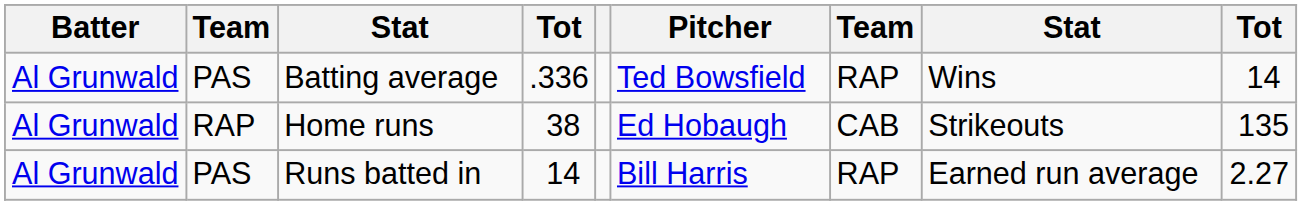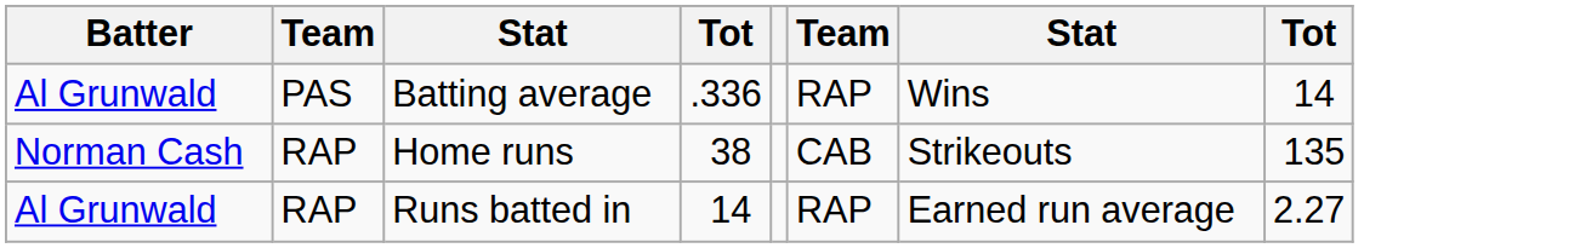 <table class="wikitable">
 <tr>
 <th>Batter</th>
 <th>Team</th>
 <th>Stat</th>
 <th>Tot</th>
 <th></th>
-<th>Pitcher</th>
 <th>Team</th>
 <th>Stat</th>
 <th>Tot</th>
 </tr>
 <tr>
 <td><a href='#'>Al Grunwald</a></td>
 <td>PAS</td>
 <td>Batting average  </td>
 <td>.336</td>
 <td></td>
-<td><a href='#'>Ted Bowsfield</a>  </td>
 <td>RAP</td>
 <td>Wins</td>
 <td>  14</td>
 </tr>
 <tr>
-<td><a href='#'>Al Grunwald</a></td>
+<td><a href='#'>Norman Cash</a>  </td>
 <td>RAP</td>
 <td>Home runs</td>
 <td>  38</td>
 <td></td>
-<td><a href='#'>Ed Hobaugh</a></td>
 <td>CAB</td>
 <td>Strikeouts  </td>
 <td> 135</td>
 </tr>
 <tr>
 <td><a href='#'>Al Grunwald</a></td>
-<td>PAS</td>
+<td>RAP</td>
 <td>Runs batted in</td>
 <td>  14</td>
 <td></td>
-<td><a href='#'>Bill Harris</a></td>
 <td>RAP</td>
 <td>Earned run average  </td>
 <td>2.27</td>
 </tr>
 </table>
